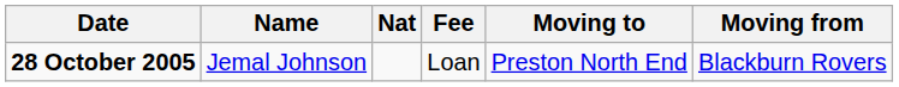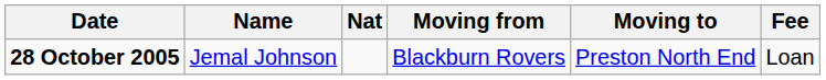 <table class="wikitable sortable">
 <tr>
 <th>Date</th>
 <th>Name</th>
 <th>Nat</th>
+<th>Moving from</th>
+<th>Moving to</th>
 <th>Fee</th>
-<th>Moving to</th>
-<th>Moving from</th>
 </tr>
 <tr>
 <td><strong>28 October 2005</strong></td>
 <td><a href='#'>Jemal Johnson</a></td>
 <td></td>
+<td><a href='#'>Blackburn Rovers</a></td>
+<td><a href='#'>Preston North End</a></td>
 <td>Loan</td>
-<td><a href='#'>Preston North End</a></td>
-<td><a href='#'>Blackburn Rovers</a></td>
 </tr>
 </table>
